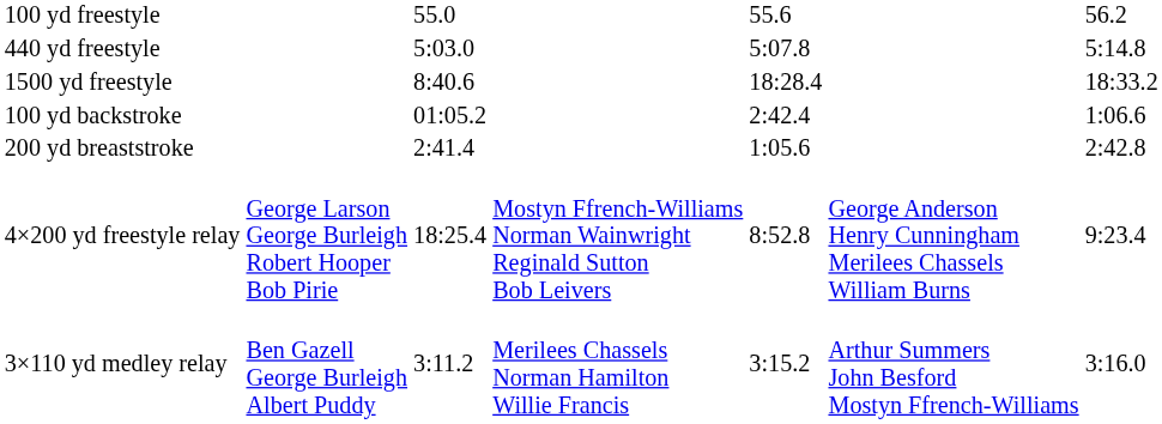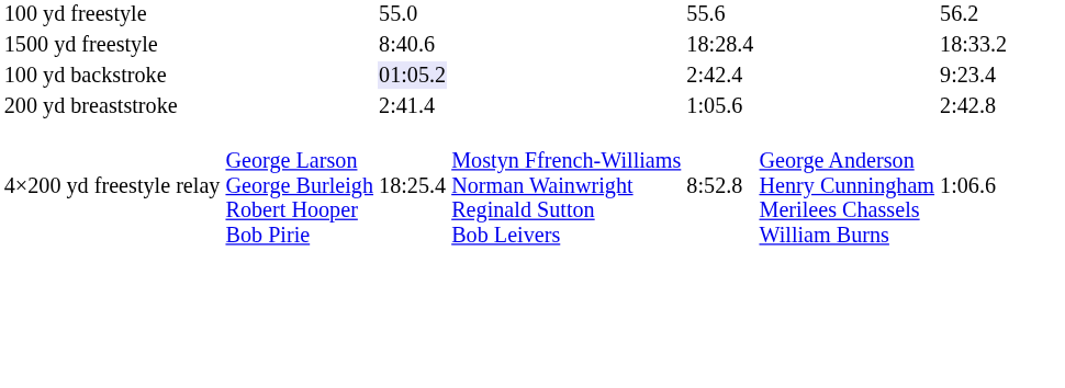 <table>
 <tr>
 <td>100 yd freestyle</td>
 <td></td>
 <td>55.0</td>
 <td></td>
 <td>55.6</td>
 <td></td>
 <td>56.2</td>
-</tr>
-<tr>
-<td>440 yd freestyle</td>
-<td></td>
-<td>5:03.0</td>
-<td></td>
-<td>5:07.8</td>
-<td></td>
-<td>5:14.8</td>
 </tr>
 <tr>
 <td>1500 yd freestyle</td>
 <td></td>
 <td>8:40.6</td>
 <td></td>
 <td>18:28.4</td>
 <td></td>
 <td>18:33.2</td>
 </tr>
 <tr>
 <td>100 yd backstroke</td>
 <td></td>
-<td>01:05.2</td>
+<td style="background: lavender;">01:05.2</td>
 <td></td>
 <td>2:42.4</td>
 <td></td>
-<td>1:06.6</td>
+<td>9:23.4</td>
 </tr>
 <tr>
 <td>200 yd breaststroke</td>
 <td></td>
 <td>2:41.4</td>
 <td></td>
 <td>1:05.6</td>
 <td></td>
 <td>2:42.8</td>
 </tr>
 <tr>
 <td nowrap>4×200 yd freestyle relay</td>
 <td><br><a href='#'>George Larson</a><br><a href='#'>George Burleigh</a><br><a href='#'>Robert Hooper</a><br><a href='#'>Bob Pirie</a></td>
 <td>18:25.4</td>
 <td><br><a href='#'>Mostyn Ffrench-Williams</a><br><a href='#'>Norman Wainwright</a><br><a href='#'>Reginald Sutton</a><br><a href='#'>Bob Leivers</a></td>
 <td>8:52.8</td>
 <td><br><a href='#'>George Anderson</a><br><a href='#'>Henry Cunningham</a><br><a href='#'>Merilees Chassels</a><br><a href='#'>William Burns</a></td>
-<td>9:23.4</td>
-</tr>
-<tr>
-<td>3×110 yd medley relay</td>
-<td><br><a href='#'>Ben Gazell</a><br><a href='#'>George Burleigh</a><br><a href='#'>Albert Puddy</a></td>
-<td>3:11.2</td>
-<td><br><a href='#'>Merilees Chassels</a><br><a href='#'>Norman Hamilton</a><br><a href='#'>Willie Francis</a></td>
-<td>3:15.2</td>
-<td><br><a href='#'>Arthur Summers</a><br><a href='#'>John Besford</a><br><a href='#'>Mostyn Ffrench-Williams</a></td>
-<td>3:16.0</td>
+<td>1:06.6</td>
 </tr>
 </table>
